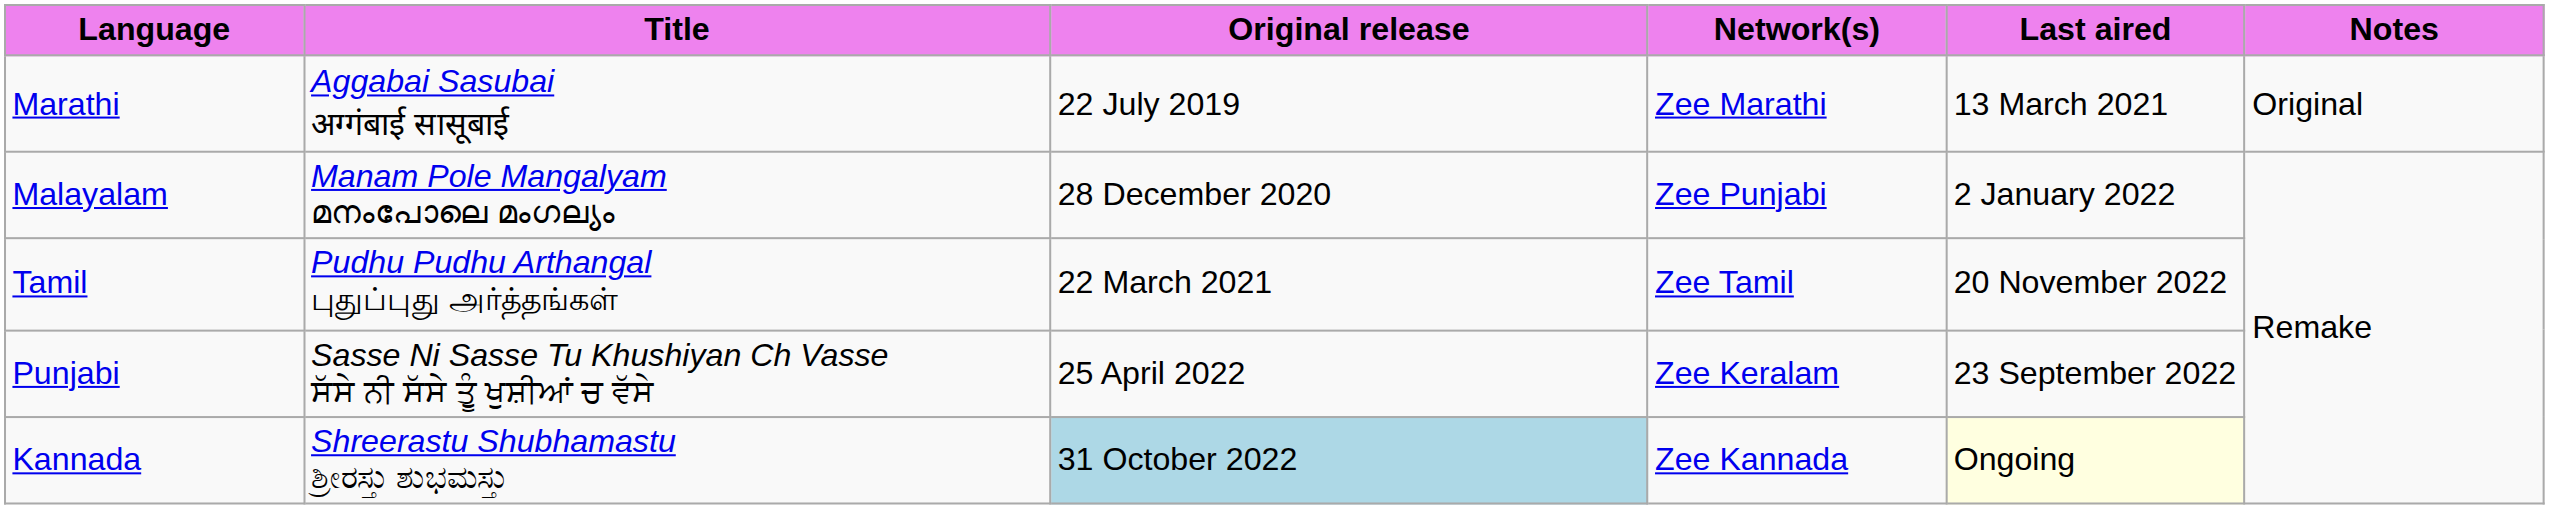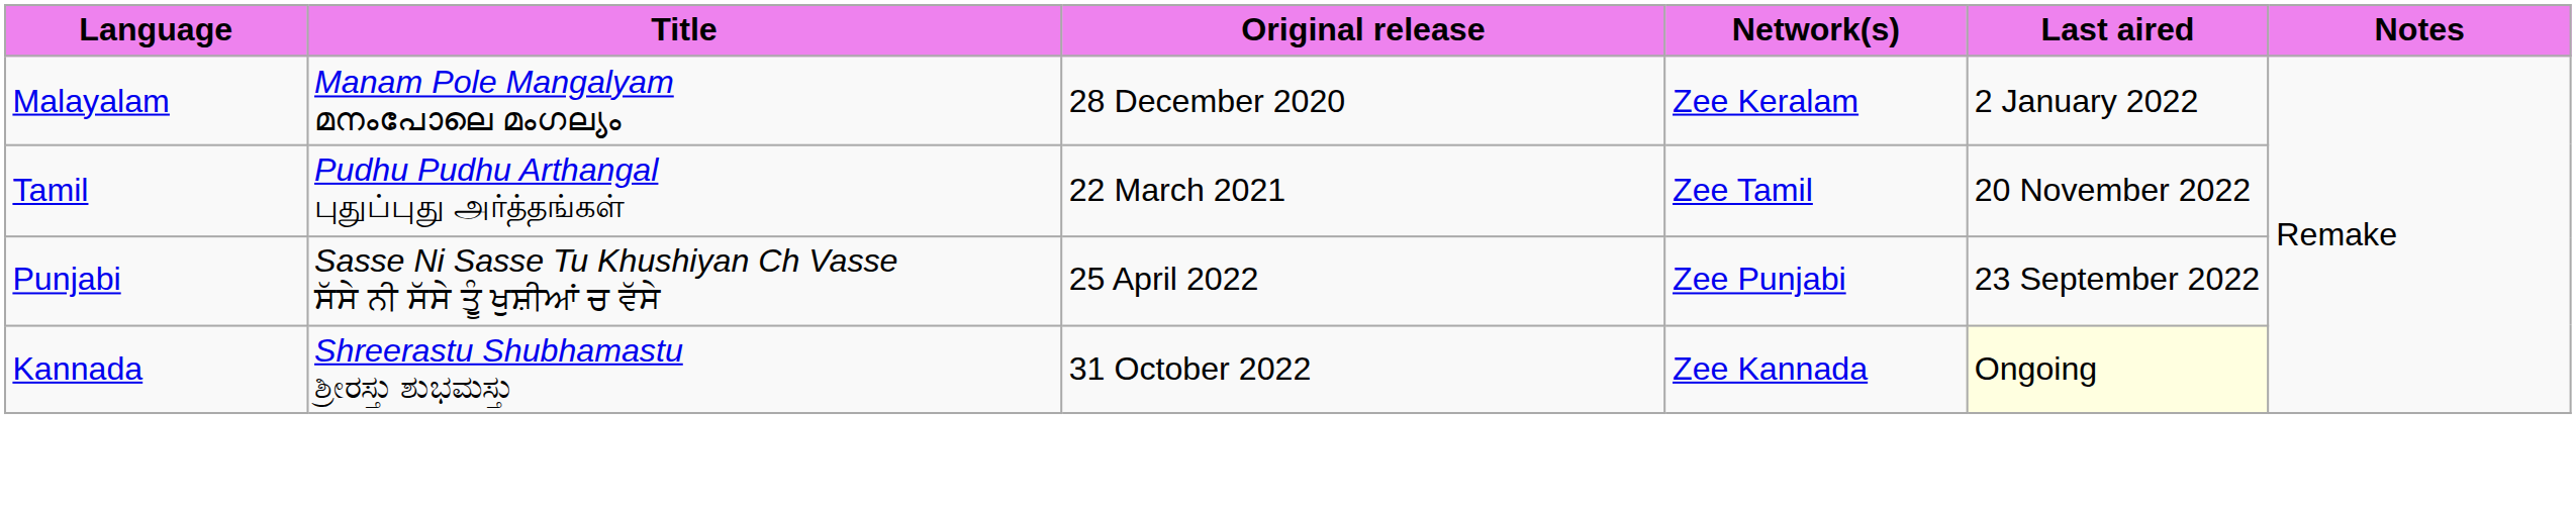 <table class="wikitable" style="width: 100%; margin-right: 0;">
 <tr>
 <th style="background:Violet; width:10%;">Language</th>
 <th style="background:Violet; width:25%;">Title</th>
 <th style="background:Violet; width:20%;">Original release</th>
 <th style="background:Violet; width:10%;">Network(s)</th>
 <th style="background:Violet; width:10%;">Last aired</th>
 <th style="background:Violet; width:10%;">Notes</th>
 </tr>
 <tr>
-<td><a href='#'>Marathi</a></td>
-<td><em><a href='#'>Aggabai Sasubai</a></em> <br> अग्गंबाई सासूबाई</td>
-<td>22 July 2019</td>
-<td><a href='#'>Zee Marathi</a></td>
-<td>13 March 2021</td>
-<td>Original</td>
-</tr>
-<tr>
 <td><a href='#'>Malayalam</a></td>
 <td><em><a href='#'>Manam Pole Mangalyam</a></em> <br> മനംപോലെ മംഗല്യം</td>
 <td>28 December 2020</td>
-<td><a href='#'>Zee Punjabi</a></td>
+<td><a href='#'>Zee Keralam</a></td>
 <td>2 January 2022</td>
 <td rowspan="4">Remake</td>
 </tr>
 <tr>
 <td><a href='#'>Tamil</a></td>
 <td><em><a href='#'>Pudhu Pudhu Arthangal</a></em> <br> புதுப்புது அர்த்தங்கள்</td>
 <td>22 March 2021</td>
 <td><a href='#'>Zee Tamil</a></td>
 <td>20 November 2022</td>
 </tr>
 <tr>
 <td><a href='#'>Punjabi</a></td>
 <td><em>Sasse Ni Sasse Tu Khushiyan Ch Vasse</em> <br> ਸੱਸੇ ਨੀ ਸੱਸੇ ਤੂੰ ਖੁਸ਼ੀਆਂ ਚ ਵੱਸੇ</td>
 <td>25 April 2022</td>
-<td><a href='#'>Zee Keralam</a></td>
+<td><a href='#'>Zee Punjabi</a></td>
 <td>23 September 2022</td>
 </tr>
 <tr>
 <td><a href='#'>Kannada</a></td>
 <td><em><a href='#'>Shreerastu Shubhamastu</a></em> <br> ಶ್ರೀರಸ್ತು ಶುಭಮಸ್ತು</td>
-<td style="background: lightblue;">31 October 2022</td>
+<td>31 October 2022</td>
 <td><a href='#'>Zee Kannada</a></td>
 <td style="background: lightyellow;">Ongoing</td>
 </tr>
 </table>
